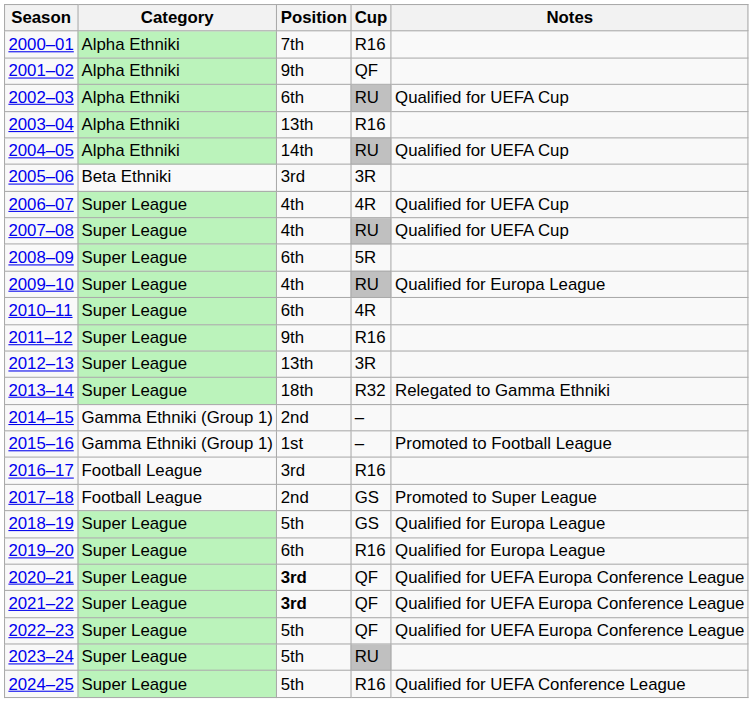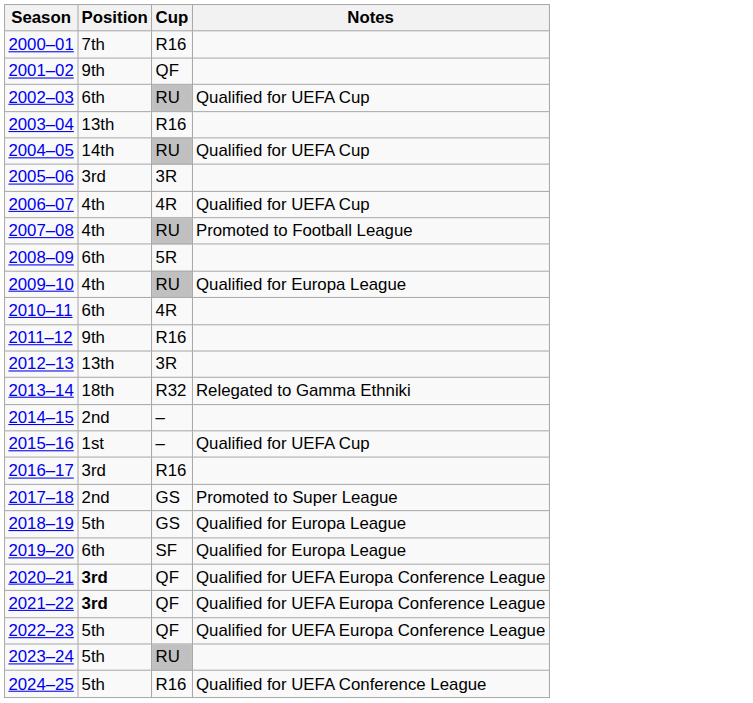 <table class="wikitable">
 <tr>
 <th>Season</th>
-<th>Category</th>
 <th>Position</th>
 <th>Cup</th>
 <th>Notes</th>
 </tr>
 <tr>
 <td><a href='#'>2000–01</a></td>
-<td bgcolor=#BBF3BB>Alpha Ethniki</td>
 <td>7th</td>
 <td>R16</td>
 <td></td>
 </tr>
 <tr>
 <td><a href='#'>2001–02</a></td>
-<td bgcolor=#BBF3BB>Alpha Ethniki</td>
 <td>9th</td>
 <td>QF</td>
 <td></td>
 </tr>
 <tr>
 <td><a href='#'>2002–03</a></td>
-<td bgcolor=#BBF3BB>Alpha Ethniki</td>
 <td>6th</td>
 <td bgcolor=#C0C0C0>RU</td>
 <td>Qualified for UEFA Cup</td>
 </tr>
 <tr>
 <td><a href='#'>2003–04</a></td>
-<td bgcolor=#BBF3BB>Alpha Ethniki</td>
 <td>13th</td>
 <td>R16</td>
 <td></td>
 </tr>
 <tr>
 <td><a href='#'>2004–05</a></td>
-<td bgcolor=#BBF3BB>Alpha Ethniki</td>
 <td>14th</td>
 <td bgcolor=#C0C0C0>RU</td>
 <td>Qualified for UEFA Cup</td>
 </tr>
 <tr>
 <td><a href='#'>2005–06</a></td>
-<td>Beta Ethniki</td>
 <td>3rd</td>
 <td>3R</td>
 <td></td>
 </tr>
 <tr>
 <td><a href='#'>2006–07</a></td>
-<td bgcolor=#BBF3BB>Super League</td>
 <td>4th</td>
 <td>4R</td>
 <td>Qualified for UEFA Cup</td>
 </tr>
 <tr>
 <td><a href='#'>2007–08</a></td>
-<td bgcolor=#BBF3BB>Super League</td>
 <td>4th</td>
 <td bgcolor=#C0C0C0>RU</td>
-<td>Qualified for UEFA Cup</td>
+<td>Promoted to Football League</td>
 </tr>
 <tr>
 <td><a href='#'>2008–09</a></td>
-<td bgcolor=#BBF3BB>Super League</td>
 <td>6th</td>
 <td>5R</td>
 <td></td>
 </tr>
 <tr>
 <td><a href='#'>2009–10</a></td>
-<td bgcolor=#BBF3BB>Super League</td>
 <td>4th</td>
 <td bgcolor=#C0C0C0>RU</td>
 <td>Qualified for Europa League</td>
 </tr>
 <tr>
 <td><a href='#'>2010–11</a></td>
-<td bgcolor=#BBF3BB>Super League</td>
 <td>6th</td>
 <td>4R</td>
 <td></td>
 </tr>
 <tr>
 <td><a href='#'>2011–12</a></td>
-<td bgcolor=#BBF3BB>Super League</td>
 <td>9th</td>
 <td>R16</td>
 <td></td>
 </tr>
 <tr>
 <td><a href='#'>2012–13</a></td>
-<td bgcolor=#BBF3BB>Super League</td>
 <td>13th</td>
 <td>3R</td>
 <td></td>
 </tr>
 <tr>
 <td><a href='#'>2013–14</a></td>
-<td bgcolor=#BBF3BB>Super League</td>
 <td>18th</td>
 <td>R32</td>
 <td>Relegated to Gamma Ethniki</td>
 </tr>
 <tr>
 <td><a href='#'>2014–15</a></td>
-<td>Gamma Ethniki (Group 1)</td>
 <td>2nd</td>
 <td>–</td>
 <td></td>
 </tr>
 <tr>
 <td><a href='#'>2015–16</a></td>
-<td>Gamma Ethniki (Group 1)</td>
 <td>1st</td>
 <td>–</td>
-<td>Promoted to Football League</td>
+<td>Qualified for UEFA Cup</td>
 </tr>
 <tr>
 <td><a href='#'>2016–17</a></td>
-<td>Football League</td>
 <td>3rd</td>
 <td>R16</td>
 <td></td>
 </tr>
 <tr>
 <td><a href='#'>2017–18</a></td>
-<td>Football League</td>
 <td>2nd</td>
 <td>GS</td>
 <td>Promoted to Super League</td>
 </tr>
 <tr>
 <td><a href='#'>2018–19</a></td>
-<td bgcolor=#BBF3BB>Super League</td>
 <td>5th</td>
 <td>GS</td>
 <td>Qualified for Europa League</td>
 </tr>
 <tr>
 <td><a href='#'>2019–20</a></td>
-<td bgcolor=#BBF3BB>Super League</td>
 <td>6th</td>
-<td>R16</td>
+<td>SF</td>
 <td>Qualified for Europa League</td>
 </tr>
 <tr>
 <td><a href='#'>2020–21</a></td>
-<td bgcolor=#BBF3BB>Super League</td>
 <td><strong>3rd</strong></td>
 <td>QF</td>
 <td>Qualified for UEFA Europa Conference League</td>
 </tr>
 <tr>
 <td><a href='#'>2021–22</a></td>
-<td bgcolor=#BBF3BB>Super League</td>
 <td><strong>3rd</strong></td>
 <td>QF</td>
 <td>Qualified for UEFA Europa Conference League</td>
 </tr>
 <tr>
 <td><a href='#'>2022–23</a></td>
-<td bgcolor=#BBF3BB>Super League</td>
 <td>5th</td>
 <td>QF</td>
 <td>Qualified for UEFA Europa Conference League</td>
 </tr>
 <tr>
 <td><a href='#'>2023–24</a></td>
-<td bgcolor=#BBF3BB>Super League</td>
 <td>5th</td>
 <td bgcolor=#C0C0C0>RU</td>
 <td></td>
 </tr>
 <tr>
 <td><a href='#'>2024–25</a></td>
-<td bgcolor=#BBF3BB>Super League</td>
 <td>5th</td>
 <td>R16</td>
 <td>Qualified for UEFA Conference League</td>
 </tr>
 </table>
